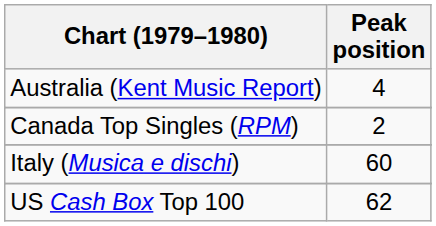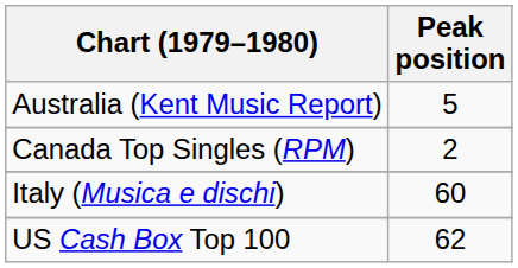 <table class="wikitable plainrowheaders sortable">
 <tr>
 <th>Chart (1979–1980)</th>
 <th>Peak<br>position</th>
 </tr>
 <tr>
 <td>Australia (<a href='#'>Kent Music Report</a>)</td>
-<td align="center">4</td>
+<td align="center">5</td>
 </tr>
 <tr>
 </tr>
 <tr>
 </tr>
 <tr>
 <td style="text-align:left;">Canada Top Singles (<em><a href='#'>RPM</a></em>)</td>
 <td style="text-align:center;">2</td>
 </tr>
 <tr>
 </tr>
 <tr>
 </tr>
 <tr>
 <td>Italy (<em><a href='#'>Musica e dischi</a></em>)</td>
 <td align="center">60</td>
 </tr>
 <tr>
 </tr>
 <tr>
 </tr>
 <tr>
 </tr>
 <tr>
 </tr>
 <tr>
 </tr>
 <tr>
 </tr>
 <tr>
 <td style="text-align:left;">US <a href='#'><em>Cash Box</em></a> Top 100</td>
 <td style="text-align:center;">62</td>
 </tr>
 </table>
